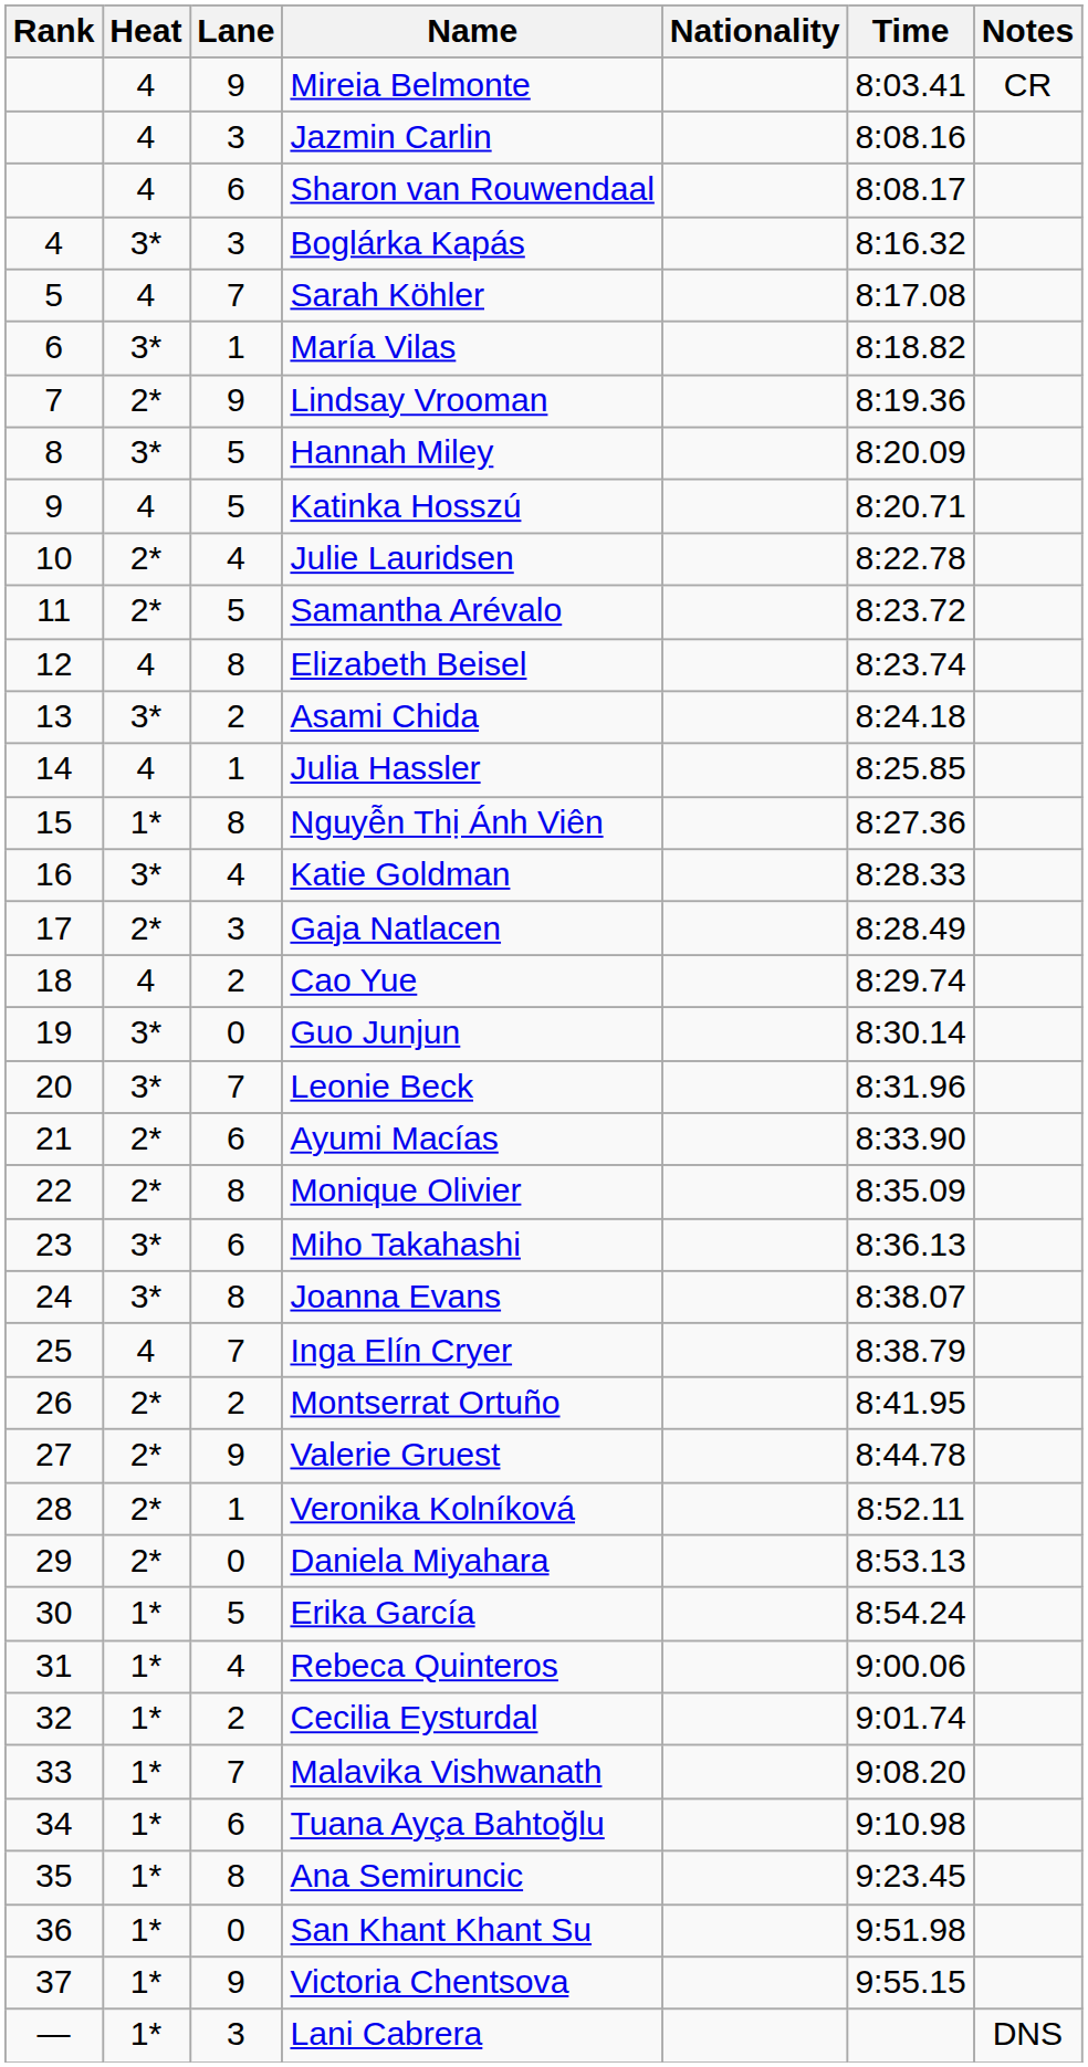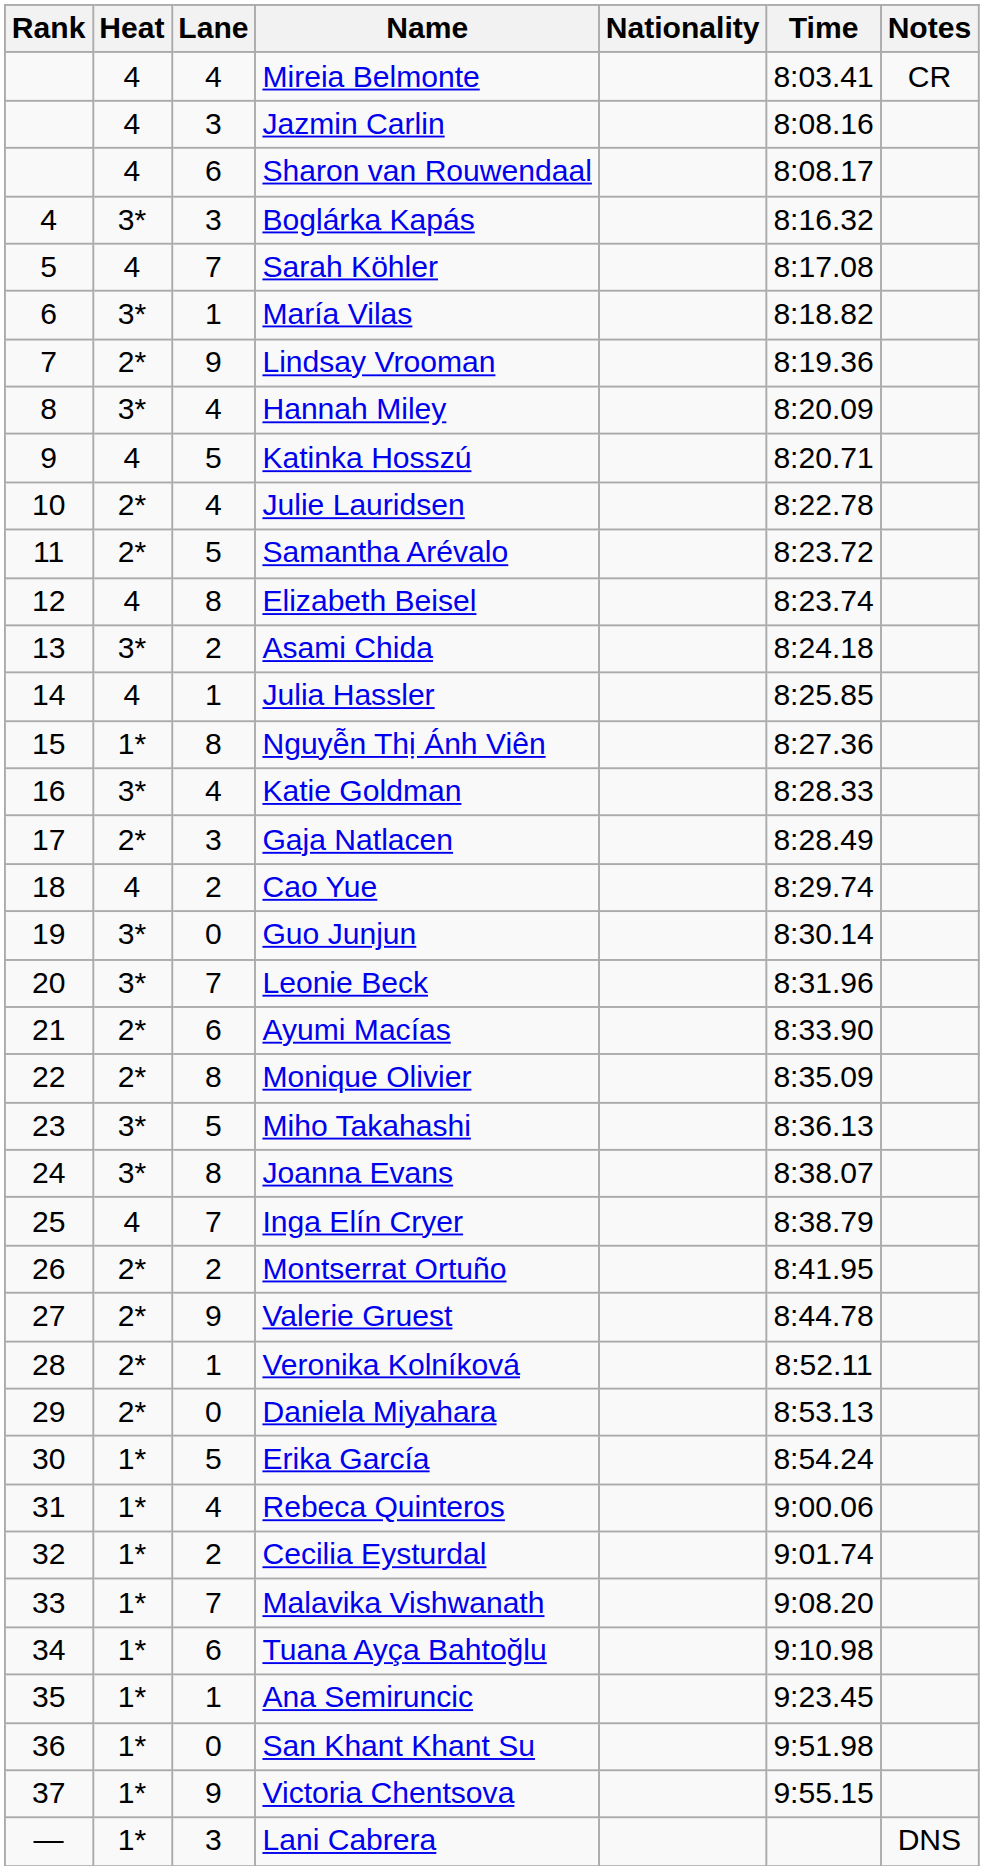 <table class="wikitable sortable" style="text-align:center">
 <tr>
 <th>Rank</th>
 <th>Heat</th>
 <th>Lane</th>
 <th>Name</th>
 <th>Nationality</th>
 <th>Time</th>
 <th>Notes</th>
 </tr>
 <tr>
 <td></td>
 <td>4</td>
-<td>9</td>
+<td>4</td>
 <td align=left><a href='#'>Mireia Belmonte</a></td>
 <td align=left></td>
 <td>8:03.41</td>
 <td>CR</td>
 </tr>
 <tr>
 <td></td>
 <td>4</td>
 <td>3</td>
 <td align=left><a href='#'>Jazmin Carlin</a></td>
 <td align=left></td>
 <td>8:08.16</td>
 <td></td>
 </tr>
 <tr>
 <td></td>
 <td>4</td>
 <td>6</td>
 <td align=left><a href='#'>Sharon van Rouwendaal</a></td>
 <td align=left></td>
 <td>8:08.17</td>
 <td></td>
 </tr>
 <tr>
 <td>4</td>
 <td>3*</td>
 <td>3</td>
 <td align=left><a href='#'>Boglárka Kapás</a></td>
 <td align=left></td>
 <td>8:16.32</td>
 <td></td>
 </tr>
 <tr>
 <td>5</td>
 <td>4</td>
 <td>7</td>
 <td align=left><a href='#'>Sarah Köhler</a></td>
 <td align=left></td>
 <td>8:17.08</td>
 <td></td>
 </tr>
 <tr>
 <td>6</td>
 <td>3*</td>
 <td>1</td>
 <td align=left><a href='#'>María Vilas</a></td>
 <td align=left></td>
 <td>8:18.82</td>
 <td></td>
 </tr>
 <tr>
 <td>7</td>
 <td>2*</td>
 <td>9</td>
 <td align=left><a href='#'>Lindsay Vrooman</a></td>
 <td align=left></td>
 <td>8:19.36</td>
 <td></td>
 </tr>
 <tr>
 <td>8</td>
 <td>3*</td>
-<td>5</td>
+<td>4</td>
 <td align=left><a href='#'>Hannah Miley</a></td>
 <td align=left></td>
 <td>8:20.09</td>
 <td></td>
 </tr>
 <tr>
 <td>9</td>
 <td>4</td>
 <td>5</td>
 <td align=left><a href='#'>Katinka Hosszú</a></td>
 <td align=left></td>
 <td>8:20.71</td>
 <td></td>
 </tr>
 <tr>
 <td>10</td>
 <td>2*</td>
 <td>4</td>
 <td align=left><a href='#'>Julie Lauridsen</a></td>
 <td align=left></td>
 <td>8:22.78</td>
 <td></td>
 </tr>
 <tr>
 <td>11</td>
 <td>2*</td>
 <td>5</td>
 <td align=left><a href='#'>Samantha Arévalo</a></td>
 <td align=left></td>
 <td>8:23.72</td>
 <td></td>
 </tr>
 <tr>
 <td>12</td>
 <td>4</td>
 <td>8</td>
 <td align=left><a href='#'>Elizabeth Beisel</a></td>
 <td align=left></td>
 <td>8:23.74</td>
 <td></td>
 </tr>
 <tr>
 <td>13</td>
 <td>3*</td>
 <td>2</td>
 <td align=left><a href='#'>Asami Chida</a></td>
 <td align=left></td>
 <td>8:24.18</td>
 <td></td>
 </tr>
 <tr>
 <td>14</td>
 <td>4</td>
 <td>1</td>
 <td align=left><a href='#'>Julia Hassler</a></td>
 <td align=left></td>
 <td>8:25.85</td>
 <td></td>
 </tr>
 <tr>
 <td>15</td>
 <td>1*</td>
 <td>8</td>
 <td align=left><a href='#'>Nguyễn Thị Ánh Viên</a></td>
 <td align=left></td>
 <td>8:27.36</td>
 <td></td>
 </tr>
 <tr>
 <td>16</td>
 <td>3*</td>
 <td>4</td>
 <td align=left><a href='#'>Katie Goldman</a></td>
 <td align=left></td>
 <td>8:28.33</td>
 <td></td>
 </tr>
 <tr>
 <td>17</td>
 <td>2*</td>
 <td>3</td>
 <td align=left><a href='#'>Gaja Natlacen</a></td>
 <td align=left></td>
 <td>8:28.49</td>
 <td></td>
 </tr>
 <tr>
 <td>18</td>
 <td>4</td>
 <td>2</td>
 <td align=left><a href='#'>Cao Yue</a></td>
 <td align=left></td>
 <td>8:29.74</td>
 <td></td>
 </tr>
 <tr>
 <td>19</td>
 <td>3*</td>
 <td>0</td>
 <td align=left><a href='#'>Guo Junjun</a></td>
 <td align=left></td>
 <td>8:30.14</td>
 <td></td>
 </tr>
 <tr>
 <td>20</td>
 <td>3*</td>
 <td>7</td>
 <td align=left><a href='#'>Leonie Beck</a></td>
 <td align=left></td>
 <td>8:31.96</td>
 <td></td>
 </tr>
 <tr>
 <td>21</td>
 <td>2*</td>
 <td>6</td>
 <td align=left><a href='#'>Ayumi Macías</a></td>
 <td align=left></td>
 <td>8:33.90</td>
 <td></td>
 </tr>
 <tr>
 <td>22</td>
 <td>2*</td>
 <td>8</td>
 <td align=left><a href='#'>Monique Olivier</a></td>
 <td align=left></td>
 <td>8:35.09</td>
 <td></td>
 </tr>
 <tr>
 <td>23</td>
 <td>3*</td>
-<td>6</td>
+<td>5</td>
 <td align=left><a href='#'>Miho Takahashi</a></td>
 <td align=left></td>
 <td>8:36.13</td>
 <td></td>
 </tr>
 <tr>
 <td>24</td>
 <td>3*</td>
 <td>8</td>
 <td align=left><a href='#'>Joanna Evans</a></td>
 <td align=left></td>
 <td>8:38.07</td>
 <td></td>
 </tr>
 <tr>
 <td>25</td>
 <td>4</td>
 <td>7</td>
 <td align=left><a href='#'>Inga Elín Cryer</a></td>
 <td align=left></td>
 <td>8:38.79</td>
 <td></td>
 </tr>
 <tr>
 <td>26</td>
 <td>2*</td>
 <td>2</td>
 <td align=left><a href='#'>Montserrat Ortuño</a></td>
 <td align=left></td>
 <td>8:41.95</td>
 <td></td>
 </tr>
 <tr>
 <td>27</td>
 <td>2*</td>
 <td>9</td>
 <td align=left><a href='#'>Valerie Gruest</a></td>
 <td align=left></td>
 <td>8:44.78</td>
 <td></td>
 </tr>
 <tr>
 <td>28</td>
 <td>2*</td>
 <td>1</td>
 <td align=left><a href='#'>Veronika Kolníková</a></td>
 <td align=left></td>
 <td>8:52.11</td>
 <td></td>
 </tr>
 <tr>
 <td>29</td>
 <td>2*</td>
 <td>0</td>
 <td align=left><a href='#'>Daniela Miyahara</a></td>
 <td align=left></td>
 <td>8:53.13</td>
 <td></td>
 </tr>
 <tr>
 <td>30</td>
 <td>1*</td>
 <td>5</td>
 <td align=left><a href='#'>Erika García</a></td>
 <td align=left></td>
 <td>8:54.24</td>
 <td></td>
 </tr>
 <tr>
 <td>31</td>
 <td>1*</td>
 <td>4</td>
 <td align=left><a href='#'>Rebeca Quinteros</a></td>
 <td align=left></td>
 <td>9:00.06</td>
 <td></td>
 </tr>
 <tr>
 <td>32</td>
 <td>1*</td>
 <td>2</td>
 <td align=left><a href='#'>Cecilia Eysturdal</a></td>
 <td align=left></td>
 <td>9:01.74</td>
 <td></td>
 </tr>
 <tr>
 <td>33</td>
 <td>1*</td>
 <td>7</td>
 <td align=left><a href='#'>Malavika Vishwanath</a></td>
 <td align=left></td>
 <td>9:08.20</td>
 <td></td>
 </tr>
 <tr>
 <td>34</td>
 <td>1*</td>
 <td>6</td>
 <td align=left><a href='#'>Tuana Ayça Bahtoğlu</a></td>
 <td align=left></td>
 <td>9:10.98</td>
 <td></td>
 </tr>
 <tr>
 <td>35</td>
 <td>1*</td>
-<td>8</td>
+<td>1</td>
 <td align=left><a href='#'>Ana Semiruncic</a></td>
 <td align=left></td>
 <td>9:23.45</td>
 <td></td>
 </tr>
 <tr>
 <td>36</td>
 <td>1*</td>
 <td>0</td>
 <td align=left><a href='#'>San Khant Khant Su</a></td>
 <td align=left></td>
 <td>9:51.98</td>
 <td></td>
 </tr>
 <tr>
 <td>37</td>
 <td>1*</td>
 <td>9</td>
 <td align=left><a href='#'>Victoria Chentsova</a></td>
 <td align=left></td>
 <td>9:55.15</td>
 <td></td>
 </tr>
 <tr>
 <td>—</td>
 <td>1*</td>
 <td>3</td>
 <td align=left><a href='#'>Lani Cabrera</a></td>
 <td align=left></td>
 <td></td>
 <td>DNS</td>
 </tr>
 </table>
